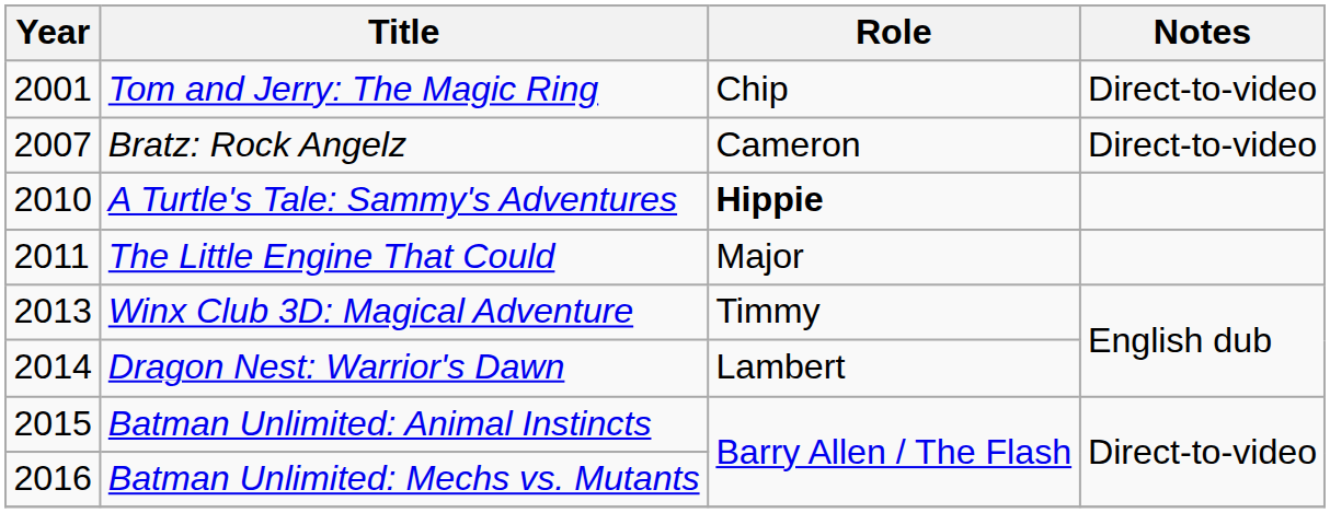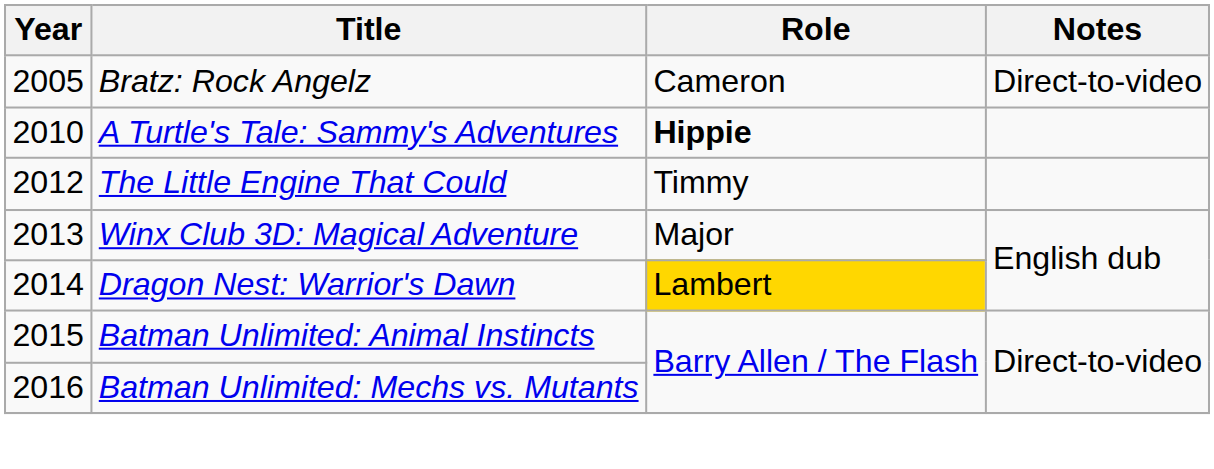 <table class="wikitable sortable">
 <tr>
 <th>Year</th>
 <th>Title</th>
 <th>Role</th>
 <th>Notes</th>
 </tr>
 <tr>
-<td>2001</td>
-<td><em><a href='#'>Tom and Jerry: The Magic Ring</a></em></td>
-<td>Chip</td>
-<td>Direct-to-video</td>
-</tr>
-<tr>
-<td>2007</td>
+<td>2005</td>
 <td><em>Bratz: Rock Angelz</em></td>
 <td>Cameron</td>
 <td>Direct-to-video</td>
 </tr>
 <tr>
 <td>2010</td>
 <td><em><a href='#'>A Turtle's Tale: Sammy's Adventures</a></em></td>
 <td><strong>Hippie</strong></td>
 <td></td>
 </tr>
 <tr>
-<td>2011</td>
+<td>2012</td>
 <td><em><a href='#'>The Little Engine That Could</a></em></td>
-<td>Major</td>
+<td>Timmy</td>
 <td></td>
 </tr>
 <tr>
 <td>2013</td>
 <td><em><a href='#'>Winx Club 3D: Magical Adventure</a></em></td>
-<td>Timmy</td>
+<td>Major</td>
 <td rowspan="2">English dub</td>
 </tr>
 <tr>
 <td>2014</td>
 <td><em><a href='#'>Dragon Nest: Warrior's Dawn</a></em></td>
-<td>Lambert</td>
+<td style="background: gold;">Lambert</td>
 </tr>
 <tr>
 <td>2015</td>
 <td><em><a href='#'>Batman Unlimited: Animal Instincts</a></em></td>
 <td rowspan="2"><a href='#'>Barry Allen / The Flash</a></td>
 <td rowspan="2">Direct-to-video</td>
 </tr>
 <tr>
 <td>2016</td>
 <td><em><a href='#'>Batman Unlimited: Mechs vs. Mutants</a></em></td>
 </tr>
 <tr>
 </tr>
 </table>
